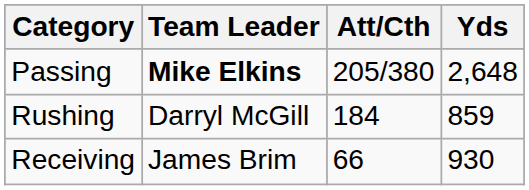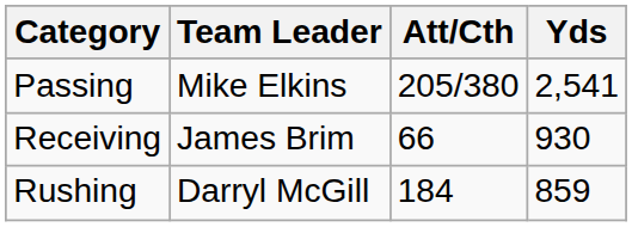 <table class="wikitable">
 <tr>
 <th>Category</th>
 <th>Team Leader</th>
 <th>Att/Cth</th>
 <th>Yds</th>
 </tr>
 <tr style="background: ##ddffdd;">
 <td>Passing</td>
-<td><strong>Mike Elkins</strong></td>
+<td>Mike Elkins</td>
 <td>205/380</td>
-<td>2,648</td>
+<td>2,541</td>
+</tr>
+<tr style="background: ##ddffdd;">
+<td>Receiving</td>
+<td>James Brim</td>
+<td>66</td>
+<td>930</td>
 </tr>
 <tr style="background: ##ffdddd;">
 <td>Rushing</td>
 <td>Darryl McGill</td>
 <td>184</td>
 <td>859</td>
 </tr>
-<tr style="background: ##ddffdd;">
-<td>Receiving</td>
-<td>James Brim</td>
-<td>66</td>
-<td>930</td>
-</tr>
 </table>
